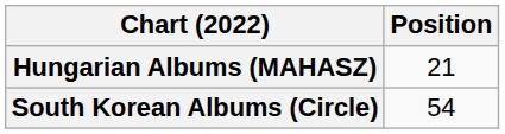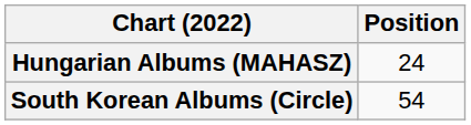 <table class="wikitable sortable plainrowheaders" style="text-align:center">
 <tr>
 <th scope="col">Chart (2022)</th>
 <th scope="col">Position</th>
 </tr>
 <tr>
 <th scope="row">Hungarian Albums (MAHASZ)</th>
-<td>21</td>
+<td>24</td>
 </tr>
 <tr>
 <th scope="row">South Korean Albums (Circle)</th>
 <td>54</td>
 </tr>
 </table>
